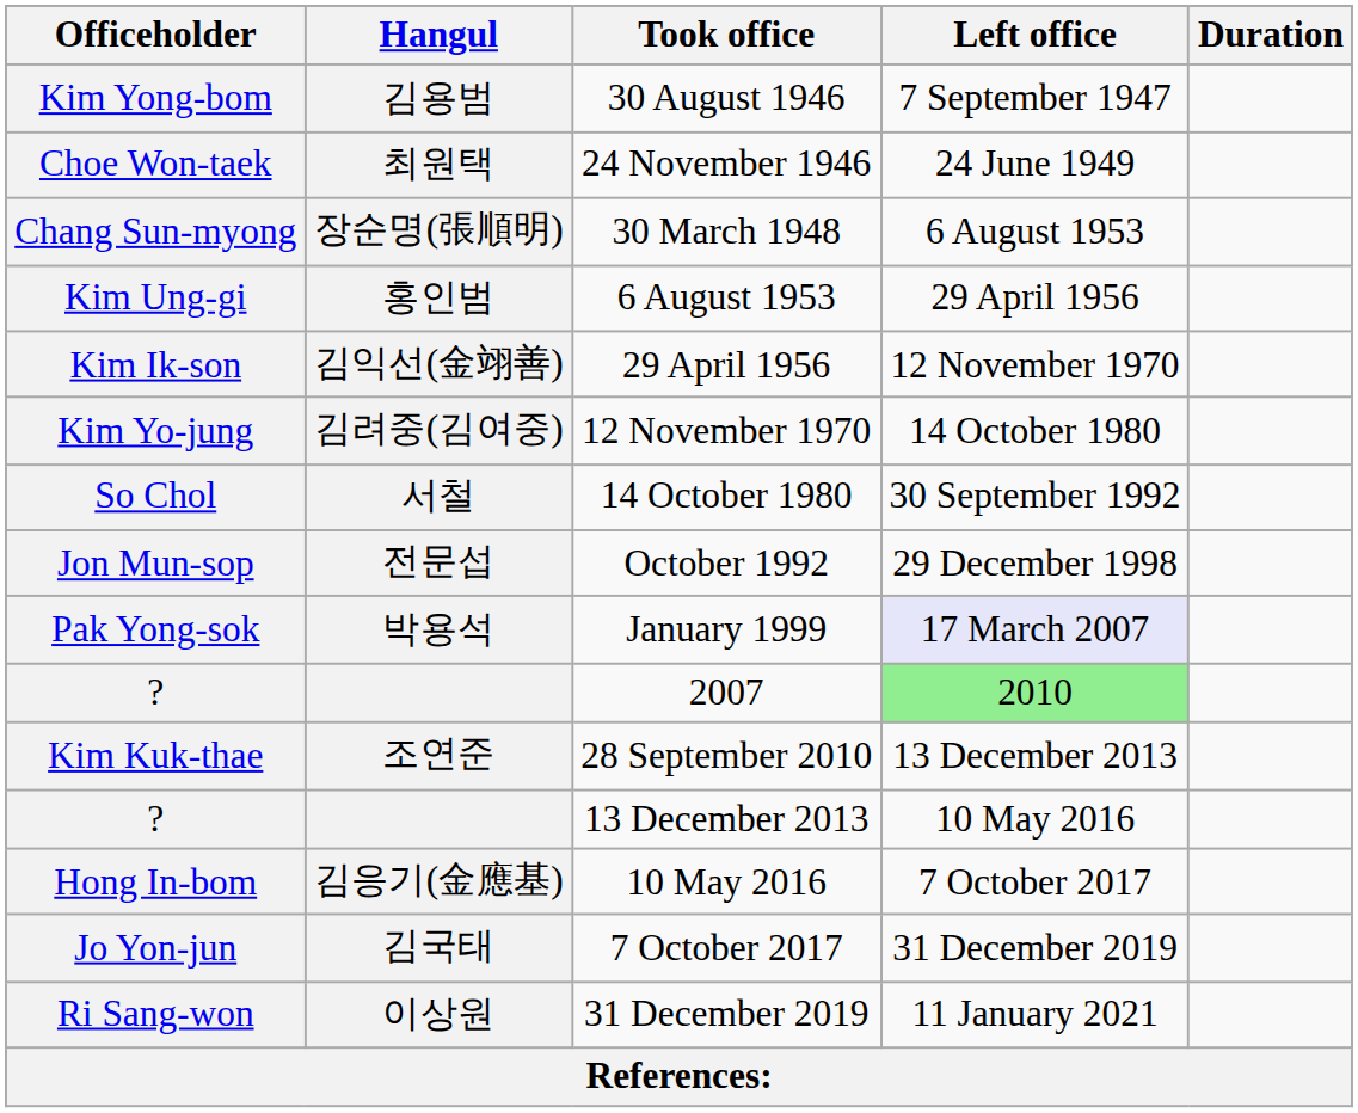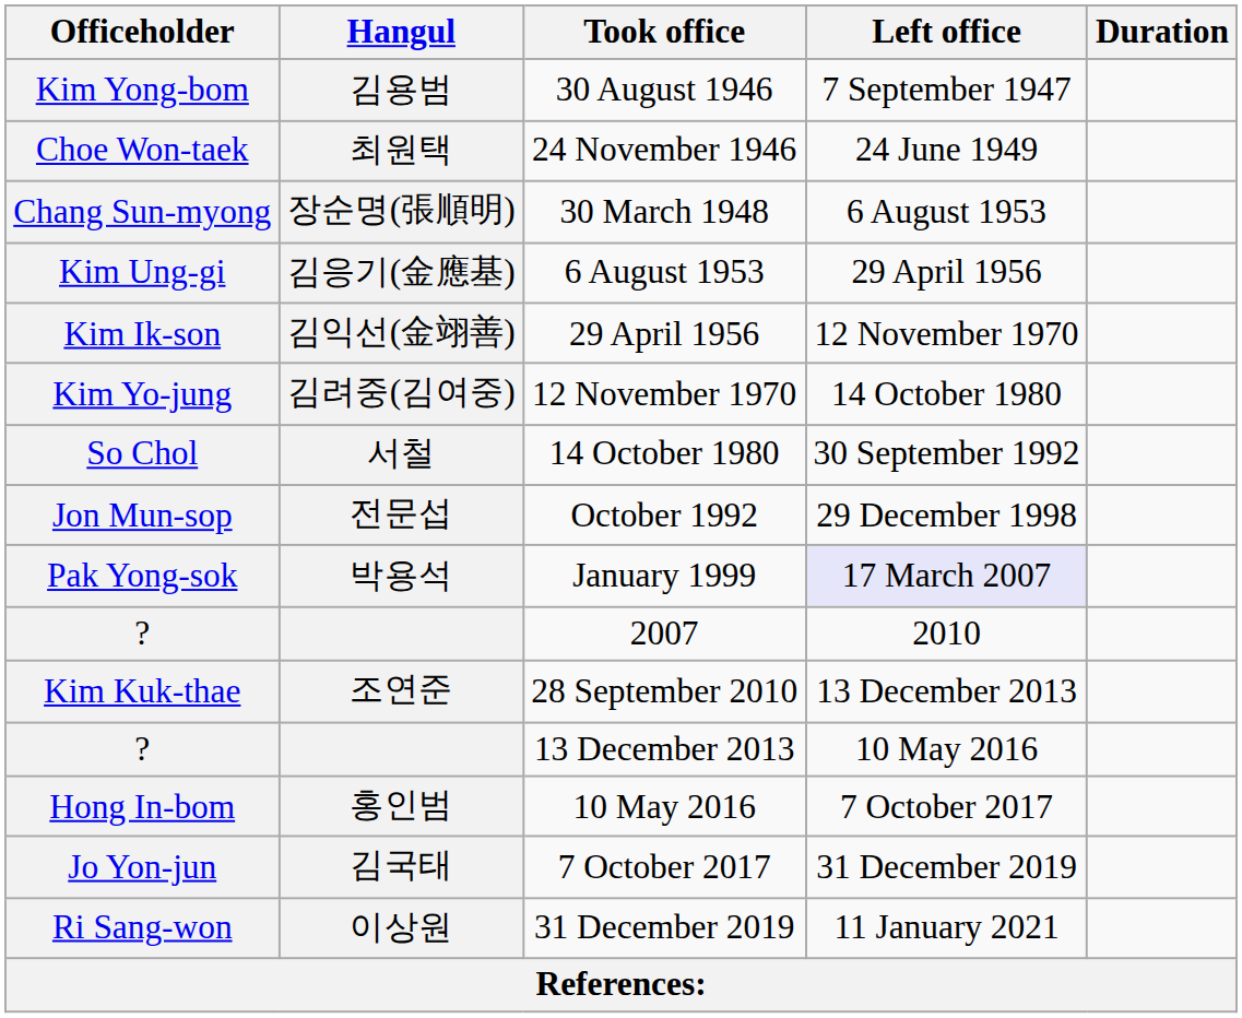 <table class="wikitable sortable">
 <tr>
 <th scope="col">Officeholder</th>
 <th class="unsortable"><a href='#'>Hangul</a></th>
 <th scope="col">Took office</th>
 <th scope="col">Left office</th>
 <th scope="col">Duration</th>
 </tr>
 <tr>
 <th align="center" scope="row" style="font-weight:normal;"><a href='#'>Kim Yong-bom</a></th>
 <th align="center" scope="row" style="font-weight:normal;">김용범</th>
 <td align="center">30 August 1946</td>
 <td align="center">7 September 1947</td>
 <td align="center"></td>
 </tr>
 <tr>
 <th align="center" scope="row" style="font-weight:normal;"><a href='#'>Choe Won-taek</a></th>
 <th align="center" scope="row" style="font-weight:normal;">최원택</th>
 <td align="center">24 November 1946</td>
 <td align="center">24 June 1949</td>
 <td align="center"></td>
 </tr>
 <tr>
 <th align="center" scope="row" style="font-weight:normal;"><a href='#'>Chang Sun-myong</a></th>
 <th align="center" scope="row" style="font-weight:normal;">장순명(張順明)</th>
 <td align="center">30 March 1948</td>
 <td align="center">6 August 1953</td>
 <td align="center"></td>
 </tr>
 <tr>
 <th align="center" scope="row" style="font-weight:normal;"><a href='#'>Kim Ung-gi</a></th>
-<th align="center" scope="row" style="font-weight:normal;">홍인범</th>
+<th align="center" scope="row" style="font-weight:normal;">김응기(金應基)</th>
 <td align="center">6 August 1953</td>
 <td align="center">29 April 1956</td>
 <td align="center"></td>
 </tr>
 <tr>
 <th align="center" scope="row" style="font-weight:normal;"><a href='#'>Kim Ik-son</a></th>
 <th align="center" scope="row" style="font-weight:normal;">김익선(金翊善)</th>
 <td align="center">29 April 1956</td>
 <td align="center">12 November 1970</td>
 <td align="center"></td>
 </tr>
 <tr>
 <th align="center" scope="row" style="font-weight:normal;"><a href='#'>Kim Yo-jung</a></th>
 <th align="center" scope="row" style="font-weight:normal;">김려중(김여중)</th>
 <td align="center">12 November 1970</td>
 <td align="center">14 October 1980</td>
 <td align="center"></td>
 </tr>
 <tr>
 <th align="center" scope="row" style="font-weight:normal;"><a href='#'>So Chol</a></th>
 <th align="center" scope="row" style="font-weight:normal;">서철</th>
 <td align="center">14 October 1980</td>
 <td align="center">30 September 1992</td>
 <td align="center"></td>
 </tr>
 <tr>
 <th align="center" scope="row" style="font-weight:normal;"><a href='#'>Jon Mun-sop</a></th>
 <th align="center" scope="row" style="font-weight:normal;">전문섭</th>
 <td align="center">October 1992</td>
 <td align="center">29 December 1998</td>
 <td align="center"></td>
 </tr>
 <tr>
 <th align="center" scope="row" style="font-weight:normal;"><a href='#'>Pak Yong-sok</a></th>
 <th align="center" scope="row" style="font-weight:normal;">박용석</th>
 <td align="center">January 1999</td>
 <td align="center" style="background: lavender;">17 March 2007</td>
 <td align="center"></td>
 </tr>
 <tr>
 <th align="center" scope="row" style="font-weight:normal;">?</th>
 <th align="center" scope="row" style="font-weight:normal;"></th>
 <td align="center">2007</td>
-<td align="center" style="background: lightgreen;">2010</td>
+<td align="center">2010</td>
 <td align="center"></td>
 </tr>
 <tr>
 <th align="center" scope="row" style="font-weight:normal;"><a href='#'>Kim Kuk-thae</a></th>
 <th align="center" scope="row" style="font-weight:normal;">조연준</th>
 <td align="center">28 September 2010</td>
 <td align="center">13 December 2013</td>
 <td align="center"></td>
 </tr>
 <tr>
 <th align="center" scope="row" style="font-weight:normal;">?</th>
 <th align="center" scope="row" style="font-weight:normal;"></th>
 <td align="center">13 December 2013</td>
 <td align="center">10 May 2016</td>
 <td align="center"></td>
 </tr>
 <tr>
 <th align="center" scope="row" style="font-weight:normal;"><a href='#'>Hong In-bom</a></th>
-<th align="center" scope="row" style="font-weight:normal;">김응기(金應基)</th>
+<th align="center" scope="row" style="font-weight:normal;">홍인범</th>
 <td align="center">10 May 2016</td>
 <td align="center">7 October 2017</td>
 <td align="center"></td>
 </tr>
 <tr>
 <th align="center" scope="row" style="font-weight:normal;"><a href='#'>Jo Yon-jun</a></th>
 <th align="center" scope="row" style="font-weight:normal;">김국태</th>
 <td align="center">7 October 2017</td>
 <td align="center">31 December 2019</td>
 <td align="center"></td>
 </tr>
 <tr>
 <th align="center" scope="row" style="font-weight:normal;"><a href='#'>Ri Sang-won</a></th>
 <th align="center" scope="row" style="font-weight:normal;">이상원</th>
 <td align="center">31 December 2019</td>
 <td align="center">11 January 2021</td>
 <td align="center"></td>
 </tr>
 <tr>
 <th colspan="7" unsortable><strong>References:</strong><br></th>
 </tr>
 </table>
